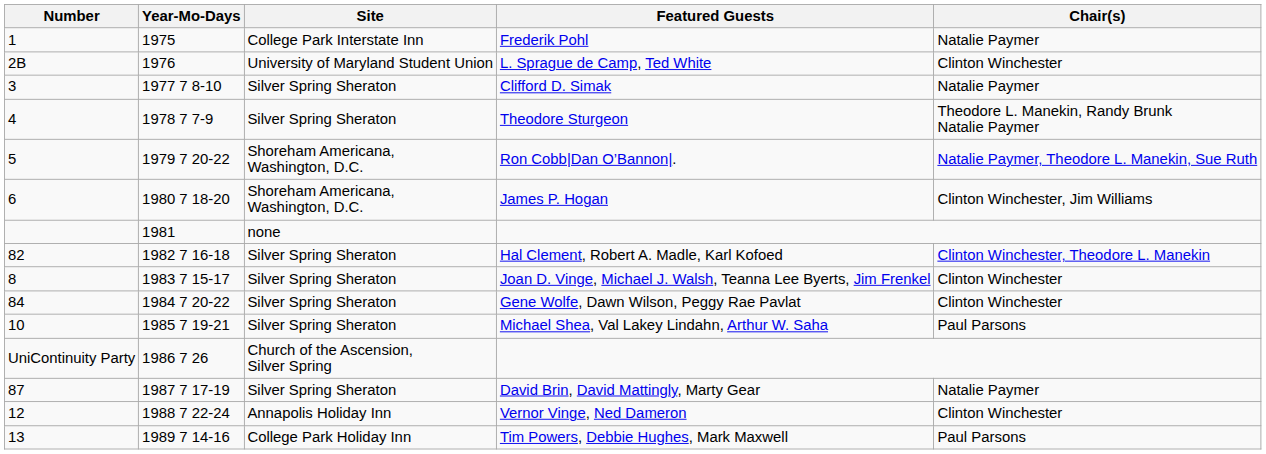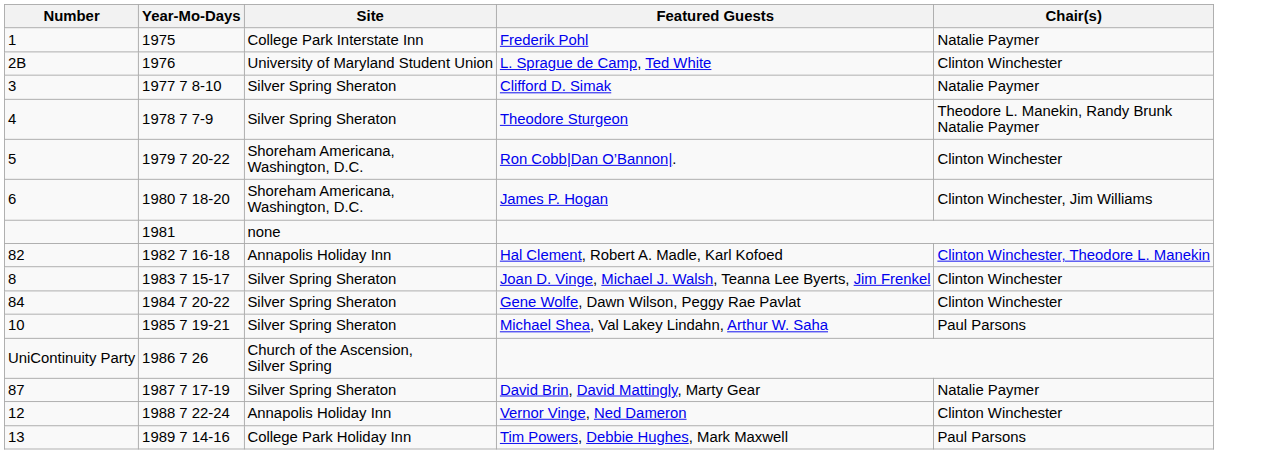 <table class="wikitable">
 <tr>
 <th>Number</th>
 <th>Year-Mo-Days</th>
 <th>Site</th>
 <th>Featured Guests</th>
 <th>Chair(s)</th>
 </tr>
 <tr>
 <td>1</td>
 <td>1975</td>
 <td>College Park Interstate Inn</td>
 <td><a href='#'>Frederik Pohl</a></td>
 <td>Natalie Paymer</td>
 </tr>
 <tr>
 <td>2B</td>
 <td>1976</td>
 <td>University of Maryland Student Union</td>
 <td><a href='#'>L. Sprague de Camp</a>, <a href='#'>Ted White</a></td>
 <td>Clinton Winchester</td>
 </tr>
 <tr>
 <td>3</td>
 <td>1977 7 8-10</td>
 <td>Silver Spring Sheraton</td>
 <td><a href='#'>Clifford D. Simak</a></td>
 <td>Natalie Paymer</td>
 </tr>
 <tr>
 <td>4</td>
 <td>1978 7 7-9</td>
 <td>Silver Spring Sheraton</td>
 <td><a href='#'>Theodore Sturgeon</a></td>
 <td>Theodore L. Manekin, Randy Brunk<br>Natalie Paymer</td>
 </tr>
 <tr>
 <td>5</td>
 <td>1979 7 20-22</td>
 <td>Shoreham Americana,<br>Washington, D.C.</td>
 <td><a href='#'>Ron Cobb|Dan O’Bannon|</a>.</td>
-<td><a href='#'>Natalie Paymer, Theodore L. Manekin, Sue Ruth</a></td>
+<td>Clinton Winchester</td>
 </tr>
 <tr>
 <td>6</td>
 <td>1980 7 18-20</td>
 <td>Shoreham Americana,<br>Washington, D.C.</td>
 <td><a href='#'>James P. Hogan</a></td>
 <td>Clinton Winchester, Jim Williams</td>
 </tr>
 <tr>
 <td></td>
 <td>1981</td>
 <td>none</td>
 </tr>
 <tr>
 <td>82</td>
 <td>1982 7 16-18</td>
-<td>Silver Spring Sheraton</td>
+<td>Annapolis Holiday Inn</td>
 <td><a href='#'>Hal Clement</a>, Robert A. Madle, Karl Kofoed</td>
 <td><a href='#'>Clinton Winchester, Theodore L. Manekin</a></td>
 </tr>
 <tr>
 <td>8</td>
 <td>1983 7 15-17</td>
 <td>Silver Spring Sheraton</td>
 <td><a href='#'>Joan D. Vinge</a>, <a href='#'>Michael J. Walsh</a>, Teanna Lee Byerts, <a href='#'>Jim Frenkel</a></td>
 <td>Clinton Winchester</td>
 </tr>
 <tr>
 <td>84</td>
 <td>1984 7 20-22</td>
 <td>Silver Spring Sheraton</td>
 <td><a href='#'>Gene Wolfe</a>, Dawn Wilson, Peggy Rae Pavlat</td>
 <td>Clinton Winchester</td>
 </tr>
 <tr>
 <td>10</td>
 <td>1985 7 19-21</td>
 <td>Silver Spring Sheraton</td>
 <td><a href='#'>Michael Shea</a>, Val Lakey Lindahn, <a href='#'>Arthur W. Saha</a></td>
 <td>Paul Parsons</td>
 </tr>
 <tr>
 <td>UniContinuity Party</td>
 <td>1986 7 26</td>
 <td>Church of the Ascension,<br>Silver Spring</td>
 </tr>
 <tr>
 <td>87</td>
 <td>1987 7 17-19</td>
 <td>Silver Spring Sheraton</td>
 <td><a href='#'>David Brin</a>, <a href='#'>David Mattingly</a>, Marty Gear</td>
 <td>Natalie Paymer</td>
 </tr>
 <tr>
 <td>12</td>
 <td>1988 7 22-24</td>
 <td>Annapolis Holiday Inn</td>
 <td><a href='#'>Vernor Vinge</a>, <a href='#'>Ned Dameron</a></td>
 <td>Clinton Winchester</td>
 </tr>
 <tr>
 <td>13</td>
 <td>1989 7 14-16</td>
 <td>College Park Holiday Inn</td>
 <td><a href='#'>Tim Powers</a>, <a href='#'>Debbie Hughes</a>, Mark Maxwell</td>
 <td>Paul Parsons</td>
 </tr>
 </table>
